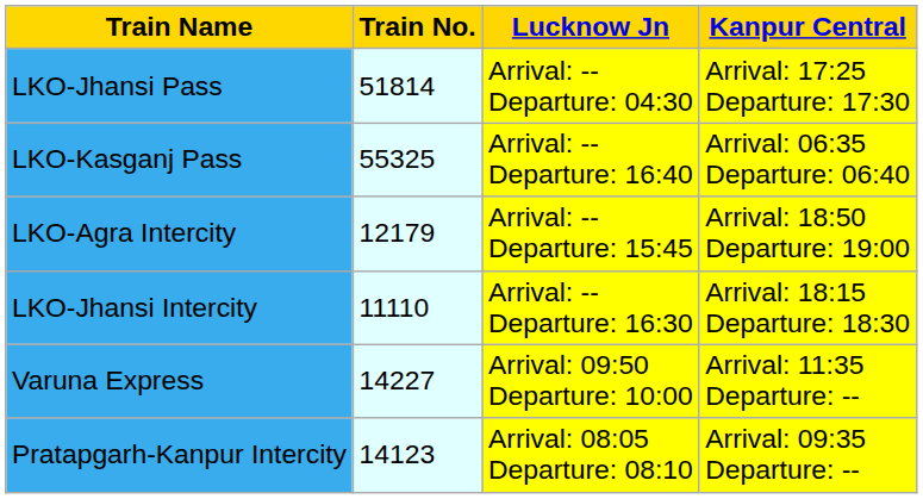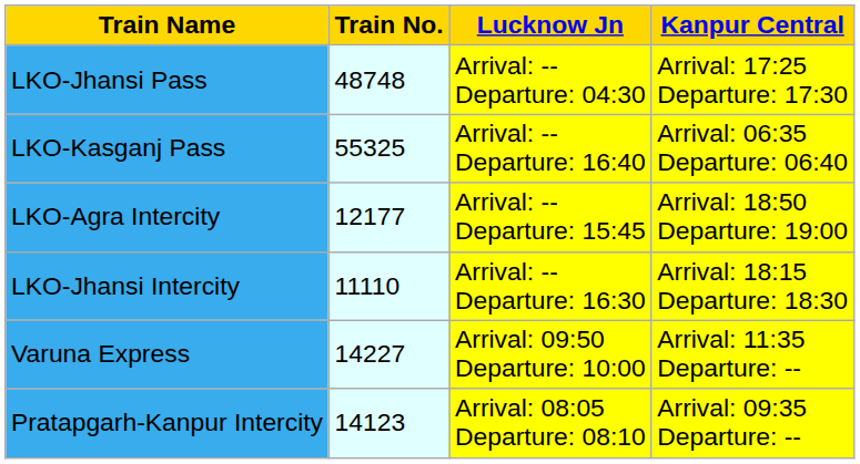 <table class="wikitable sortable" style="background:#ffffff;">
 <tr>
 <th style="background-color:#FFD700">Train Name</th>
 <th ! style="background-color:#FFD700">Train No.</th>
 <th ! style="background-color:#FFD700"><a href='#'>Lucknow Jn</a></th>
 <th ! style="background-color:#FFD700"><a href='#'>Kanpur Central</a></th>
 </tr>
 <tr>
 <td align="left" style="background-color:#38ACEC">LKO-Jhansi Pass</td>
-<td align="left"  style="background-color:#E0FFFF">51814</td>
+<td align="left"  style="background-color:#E0FFFF">48748</td>
 <td align="left"  style="background-color:#FFFF00">Arrival: --<br>Departure: 04:30</td>
 <td align="left" style="background-color:#FFFF00">Arrival: 17:25<br> Departure: 17:30</td>
 </tr>
 <tr>
 <td align="left" style="background-color:#38ACEC">LKO-Kasganj Pass</td>
 <td align="left"  style="background-color:#E0FFFF">55325</td>
 <td align="left"  style="background-color:#FFFF00">Arrival: --<br>Departure: 16:40</td>
 <td align="left"  style="background-color:#FFFF00">Arrival: 06:35<br>Departure: 06:40</td>
 </tr>
 <tr>
 <td align="left" style="background-color:#38ACEC">LKO-Agra Intercity</td>
-<td align="left"  style="background-color:#E0FFFF">12179</td>
+<td align="left"  style="background-color:#E0FFFF">12177</td>
 <td align="left" style="background-color:#FFFF00">Arrival: --<br>Departure: 15:45</td>
 <td align="left"  style="background-color:#FFFF00">Arrival: 18:50 <br>Departure: 19:00</td>
 </tr>
 <tr>
 <td align="left" style="background-color:#38ACEC">LKO-Jhansi Intercity</td>
 <td align="left"  style="background-color:#E0FFFF">11110</td>
 <td align="left" style="background-color:#FFFF00">Arrival: --<br>Departure: 16:30</td>
 <td align="left" style="background-color:#FFFF00">Arrival: 18:15<br>Departure: 18:30</td>
 </tr>
 <tr>
 <td align="left" style="background-color:#38ACEC">Varuna Express</td>
 <td align="left" style="background-color:#E0FFFF">14227</td>
 <td align="left" style="background-color:#FFFF00">Arrival: 09:50<br>Departure: 10:00</td>
 <td align="left" style="background-color:#FFFF00">Arrival: 11:35<br>Departure: --</td>
 </tr>
 <tr>
 <td align="left" style="background-color:#38ACEC">Pratapgarh-Kanpur Intercity</td>
 <td align="left"  style="background-color:#E0FFFF">14123</td>
 <td align="left" style="background-color:#FFFF00">Arrival: 08:05<br>Departure: 08:10</td>
 <td align="left" style="background-color:#FFFF00">Arrival: 09:35<br>Departure: --</td>
 </tr>
 </table>
